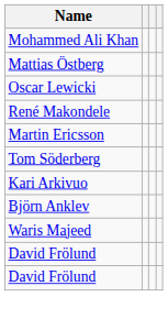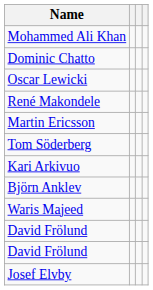 <table class="wikitable">
 <tr>
 <th>Name</th>
 <th></th>
 <th></th>
 <th></th>
 </tr>
 <tr>
 <td> <a href='#'>Mohammed Ali Khan</a></td>
 <td></td>
 <td></td>
 <td></td>
 </tr>
 <tr>
-<td> <a href='#'>Mattias Östberg</a></td>
+<td> <a href='#'>Dominic Chatto</a></td>
 <td></td>
 <td></td>
 <td></td>
 </tr>
 <tr>
 <td> <a href='#'>Oscar Lewicki</a></td>
 <td></td>
 <td></td>
 <td></td>
 </tr>
 <tr>
 <td> <a href='#'>René Makondele</a></td>
 <td></td>
 <td></td>
 <td></td>
 </tr>
 <tr>
 <td> <a href='#'>Martin Ericsson</a></td>
 <td></td>
 <td></td>
 <td></td>
 </tr>
 <tr>
 <td> <a href='#'>Tom Söderberg</a></td>
 <td></td>
 <td></td>
 <td></td>
 </tr>
 <tr>
 <td> <a href='#'>Kari Arkivuo</a></td>
 <td></td>
 <td></td>
 <td></td>
 </tr>
 <tr>
 <td> <a href='#'>Björn Anklev</a></td>
 <td></td>
 <td></td>
 <td></td>
 </tr>
 <tr>
 <td> <a href='#'>Waris Majeed</a></td>
 <td></td>
 <td></td>
 <td></td>
 </tr>
 <tr>
 <td> <a href='#'>David Frölund</a></td>
 <td></td>
 <td></td>
 <td></td>
 </tr>
 <tr>
 <td> <a href='#'>David Frölund</a></td>
 <td></td>
 <td></td>
 <td></td>
 </tr>
+<tr>
+<td> <a href='#'>Josef Elvby</a></td>
+<td></td>
+<td></td>
+<td></td>
+</tr>
 </table>
